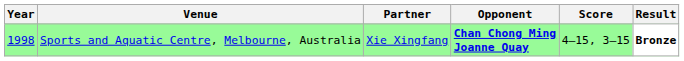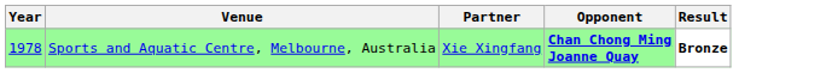 <table class="sortable wikitable" style="font-size: 90%;">
 <tr>
 <th>Year</th>
 <th>Venue</th>
 <th>Partner</th>
 <th>Opponent</th>
-<th>Score</th>
 <th>Result</th>
 </tr>
 <tr style="background:#98FB98">
-<td align="center"><a href='#'>1998</a></td>
+<td align="center"><a href='#'>1978</a></td>
 <td align="left"><a href='#'>Sports and Aquatic Centre</a>, <a href='#'>Melbourne</a>, Australia</td>
 <td align="left"> <a href='#'>Xie Xingfang</a></td>
 <td align="left"><strong> <a href='#'>Chan Chong Ming</a><br> <a href='#'>Joanne Quay</a></strong></td>
-<td align="left">4–15, 3–15</td>
 <td style="text-align:left; background:white"> <strong>Bronze</strong></td>
 </tr>
 </table>
